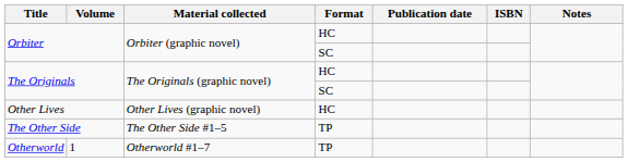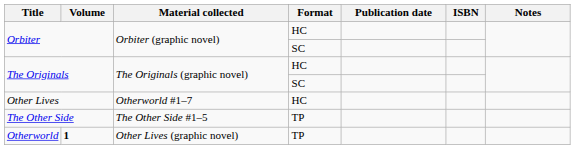 <table class="wikitable">
 <tr>
 <th width="10%">Title</th>
 <th>Volume</th>
 <th>Material collected</th>
 <th>Format</th>
 <th>Publication date</th>
 <th>ISBN</th>
 <th width="15%">Notes</th>
 </tr>
 <tr>
 <td colspan="2" rowspan="2"><em><a href='#'>Orbiter</a></em></td>
 <td rowspan="2"><em>Orbiter</em> (graphic novel)</td>
 <td>HC</td>
 <td></td>
 <td></td>
 <td rowspan="2"></td>
 </tr>
 <tr>
 <td>SC</td>
 <td></td>
 <td></td>
 </tr>
 <tr>
 <td colspan="2" rowspan="2"><em><a href='#'>The Originals</a></em></td>
 <td rowspan="2"><em>The Originals</em> (graphic novel)</td>
 <td>HC</td>
 <td></td>
 <td></td>
 <td rowspan="2"></td>
 </tr>
 <tr>
 <td>SC</td>
 <td></td>
 <td></td>
 </tr>
 <tr>
 <td colspan="2"><em>Other Lives</em></td>
-<td><em>Other Lives</em> (graphic novel)</td>
+<td><em>Otherworld</em> #1–7</td>
 <td>HC</td>
 <td></td>
 <td></td>
 <td></td>
 </tr>
 <tr>
 <td colspan="2"><em><a href='#'>The Other Side</a></em></td>
 <td><em>The Other Side</em> #1–5</td>
 <td>TP</td>
 <td></td>
 <td></td>
 <td></td>
 </tr>
 <tr>
 <td><em><a href='#'>Otherworld</a></em></td>
-<td>1</td>
-<td><em>Otherworld</em> #1–7</td>
+<td><strong>1</strong></td>
+<td><em>Other Lives</em> (graphic novel)</td>
 <td>TP</td>
 <td></td>
 <td></td>
 <td></td>
 </tr>
 </table>
